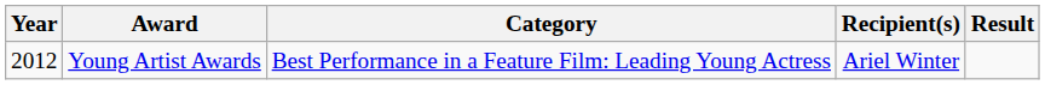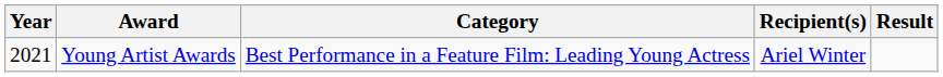 <table class=wikitable style=text-align:center>
 <tr>
 <th>Year</th>
 <th>Award</th>
 <th>Category</th>
 <th>Recipient(s)</th>
 <th>Result</th>
 </tr>
 <tr>
-<td>2012</td>
+<td>2021</td>
 <td><a href='#'>Young Artist Awards</a></td>
 <td><a href='#'>Best Performance in a Feature Film: Leading Young Actress</a></td>
 <td><a href='#'>Ariel Winter</a></td>
 <td></td>
 </tr>
 </table>
